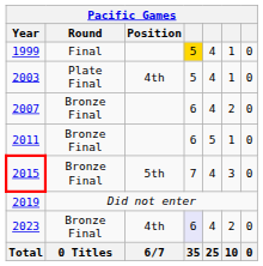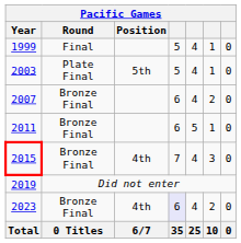 <table class="wikitable" style="text-align: center;">
 <tr>
 <th colspan=7><a href='#'>Pacific Games</a></th>
 </tr>
 <tr>
 <th>Year</th>
 <th style="width:6.5em;">Round</th>
 <th style="padding:2px;">Position</th>
 <th style="width:1em;"></th>
 <th style="width:1em;"></th>
 <th style="width:1em;"></th>
 <th style="width:1em;"></th>
 </tr>
 <tr>
 <td> <a href='#'>1999</a></td>
 <td>Final</td>
 <td></td>
-<td style="background: gold;">5</td>
+<td>5</td>
 <td>4</td>
 <td>1</td>
 <td>0</td>
 </tr>
 <tr>
 <td> <a href='#'>2003</a></td>
 <td>Plate Final</td>
-<td>4th</td>
+<td>5th</td>
 <td>5</td>
 <td>4</td>
 <td>1</td>
 <td>0</td>
 </tr>
 <tr>
 <td> <a href='#'>2007</a></td>
 <td>Bronze Final</td>
 <td></td>
 <td>6</td>
 <td>4</td>
 <td>2</td>
 <td>0</td>
 </tr>
 <tr>
 <td> <a href='#'>2011</a></td>
 <td>Bronze Final</td>
 <td></td>
 <td>6</td>
 <td>5</td>
 <td>1</td>
 <td>0</td>
 </tr>
 <tr style="line-height:133%;">
 <td style="border: 3px solid red"> <a href='#'>2015</a></td>
 <td>Bronze Final</td>
-<td>5th</td>
+<td>4th</td>
 <td>7</td>
 <td>4</td>
 <td>3</td>
 <td>0</td>
 </tr>
 <tr>
 <td> <a href='#'>2019</a></td>
 <td colspan=6 rowspan=1><em>Did not enter</em></td>
 </tr>
 <tr>
 <td> <a href='#'>2023</a></td>
 <td>Bronze Final</td>
 <td>4th</td>
 <td style="background: lavender;">6</td>
 <td>4</td>
 <td>2</td>
 <td>0</td>
 </tr>
 <tr>
 <th>Total</th>
 <th>0 Titles</th>
 <th>6/7</th>
 <th>35</th>
 <th>25</th>
 <th>10</th>
 <th>0</th>
 </tr>
 </table>
